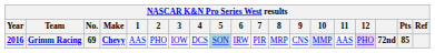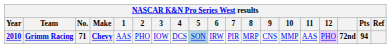 <table class="wikitable" style="text-align:center; font-size:75%">
 <tr>
 <th colspan=19><a href='#'>NASCAR K&N Pro Series West</a> results</th>
 </tr>
 <tr>
 <th>Year</th>
 <th>Team</th>
 <th>No.</th>
 <th>Make</th>
 <th>1</th>
 <th>2</th>
 <th>3</th>
 <th>4</th>
 <th>5</th>
 <th>6</th>
 <th>7</th>
 <th>8</th>
 <th>9</th>
 <th>10</th>
 <th>11</th>
 <th>12</th>
 <th></th>
 <th>Pts</th>
 <th>Ref</th>
 </tr>
 <tr>
-<th><a href='#'>2016</a></th>
+<th><a href='#'>2010</a></th>
 <th><a href='#'>Grimm Racing</a></th>
-<th>69</th>
+<th>71</th>
 <th><a href='#'>Chevy</a></th>
 <td><a href='#'>AAS</a></td>
 <td><a href='#'>PHO</a></td>
 <td><a href='#'>IOW</a></td>
 <td><a href='#'>DCS</a></td>
 <td style="background: lightblue;"><a href='#'>SON</a></td>
 <td><a href='#'>IRW</a></td>
 <td><a href='#'>PIR</a></td>
 <td><a href='#'>MRP</a></td>
 <td><a href='#'>CNS</a></td>
-<td style="background: lavender;"><a href='#'>MMP</a></td>
+<td><a href='#'>MMP</a></td>
 <td><a href='#'>AAS</a></td>
 <td style="background:#EFCFFF;"><a href='#'>PHO</a><br></td>
 <th>72nd</th>
-<th>85</th>
+<th>94</th>
 <th></th>
 </tr>
 </table>
